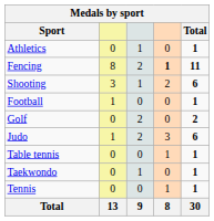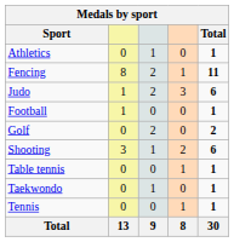 <table class="wikitable" style="font-size:90%; text-align:center;">
 <tr>
 <th colspan=5>Medals by sport</th>
 </tr>
 <tr>
 <th width=120>Sport</th>
 <th scope="col" width=30 style="background:#F7F6A8;"></th>
 <th scope="col" width=30 style="background:#DCE5E5;"></th>
 <th scope="col" width=30 style="background:#FFDAB9;"></th>
 <th width=30>Total</th>
 </tr>
 <tr>
 <td align=left><a href='#'>Athletics</a></td>
 <td style="background:#F7F6A8;">0</td>
 <td style="background:#DCE5E5;">1</td>
 <td style="background:#FFDAB9;">0</td>
 <td><strong>1</strong></td>
 </tr>
 <tr>
 <td align=left><a href='#'>Fencing</a></td>
 <td style="background:#F7F6A8;">8</td>
 <td style="background:#DCE5E5;">2</td>
-<td style="background:#FFDAB9;"><strong>1</strong></td>
+<td style="background:#FFDAB9;">1</td>
 <td><strong>11</strong></td>
 </tr>
 <tr>
-<td align=left><a href='#'>Shooting</a></td>
-<td style="background:#F7F6A8;">3</td>
-<td style="background:#DCE5E5;">1</td>
-<td style="background:#FFDAB9;">2</td>
+<td align=left><a href='#'>Judo</a></td>
+<td style="background:#F7F6A8;">1</td>
+<td style="background:#DCE5E5;">2</td>
+<td style="background:#FFDAB9;">3</td>
 <td><strong>6</strong></td>
 </tr>
 <tr>
 <td align=left><a href='#'>Football</a></td>
 <td style="background:#F7F6A8;">1</td>
 <td style="background:#DCE5E5;">0</td>
 <td style="background:#FFDAB9;">0</td>
 <td><strong>1</strong></td>
 </tr>
 <tr>
 <td align=left><a href='#'>Golf</a></td>
 <td style="background:#F7F6A8;">0</td>
 <td style="background:#DCE5E5;">2</td>
 <td style="background:#FFDAB9;">0</td>
 <td><strong>2</strong></td>
 </tr>
 <tr>
-<td align=left><a href='#'>Judo</a></td>
-<td style="background:#F7F6A8;">1</td>
-<td style="background:#DCE5E5;">2</td>
-<td style="background:#FFDAB9;">3</td>
+<td align=left><a href='#'>Shooting</a></td>
+<td style="background:#F7F6A8;">3</td>
+<td style="background:#DCE5E5;">1</td>
+<td style="background:#FFDAB9;">2</td>
 <td><strong>6</strong></td>
 </tr>
 <tr>
 <td align=left><a href='#'>Table tennis</a></td>
 <td style="background:#F7F6A8;">0</td>
 <td style="background:#DCE5E5;">0</td>
 <td style="background:#FFDAB9;">1</td>
 <td><strong>1</strong></td>
 </tr>
 <tr>
 <td align=left><a href='#'>Taekwondo</a></td>
 <td style="background:#F7F6A8;">0</td>
 <td style="background:#DCE5E5;">1</td>
 <td style="background:#FFDAB9;">0</td>
 <td><strong>1</strong></td>
 </tr>
 <tr>
 <td align=left><a href='#'>Tennis</a></td>
 <td style="background:#F7F6A8;">0</td>
 <td style="background:#DCE5E5;">0</td>
 <td style="background:#FFDAB9;">1</td>
 <td><strong>1</strong></td>
 </tr>
 <tr class="sortbottom">
 <th>Total</th>
 <th>13</th>
 <th>9</th>
 <th>8</th>
 <th>30</th>
 </tr>
 </table>
